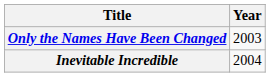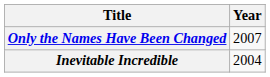 <table class="wikitable plainrowheaders" style="text-align:center">
 <tr>
 <th scope="col">Title</th>
 <th scope="col">Year</th>
 </tr>
 <tr>
 <th scope="row"><em><a href='#'>Only the Names Have Been Changed</a></em></th>
-<td>2003</td>
+<td>2007</td>
 </tr>
 <tr>
 <th scope="row"><em>Inevitable Incredible</em></th>
 <td>2004</td>
 </tr>
 </table>
